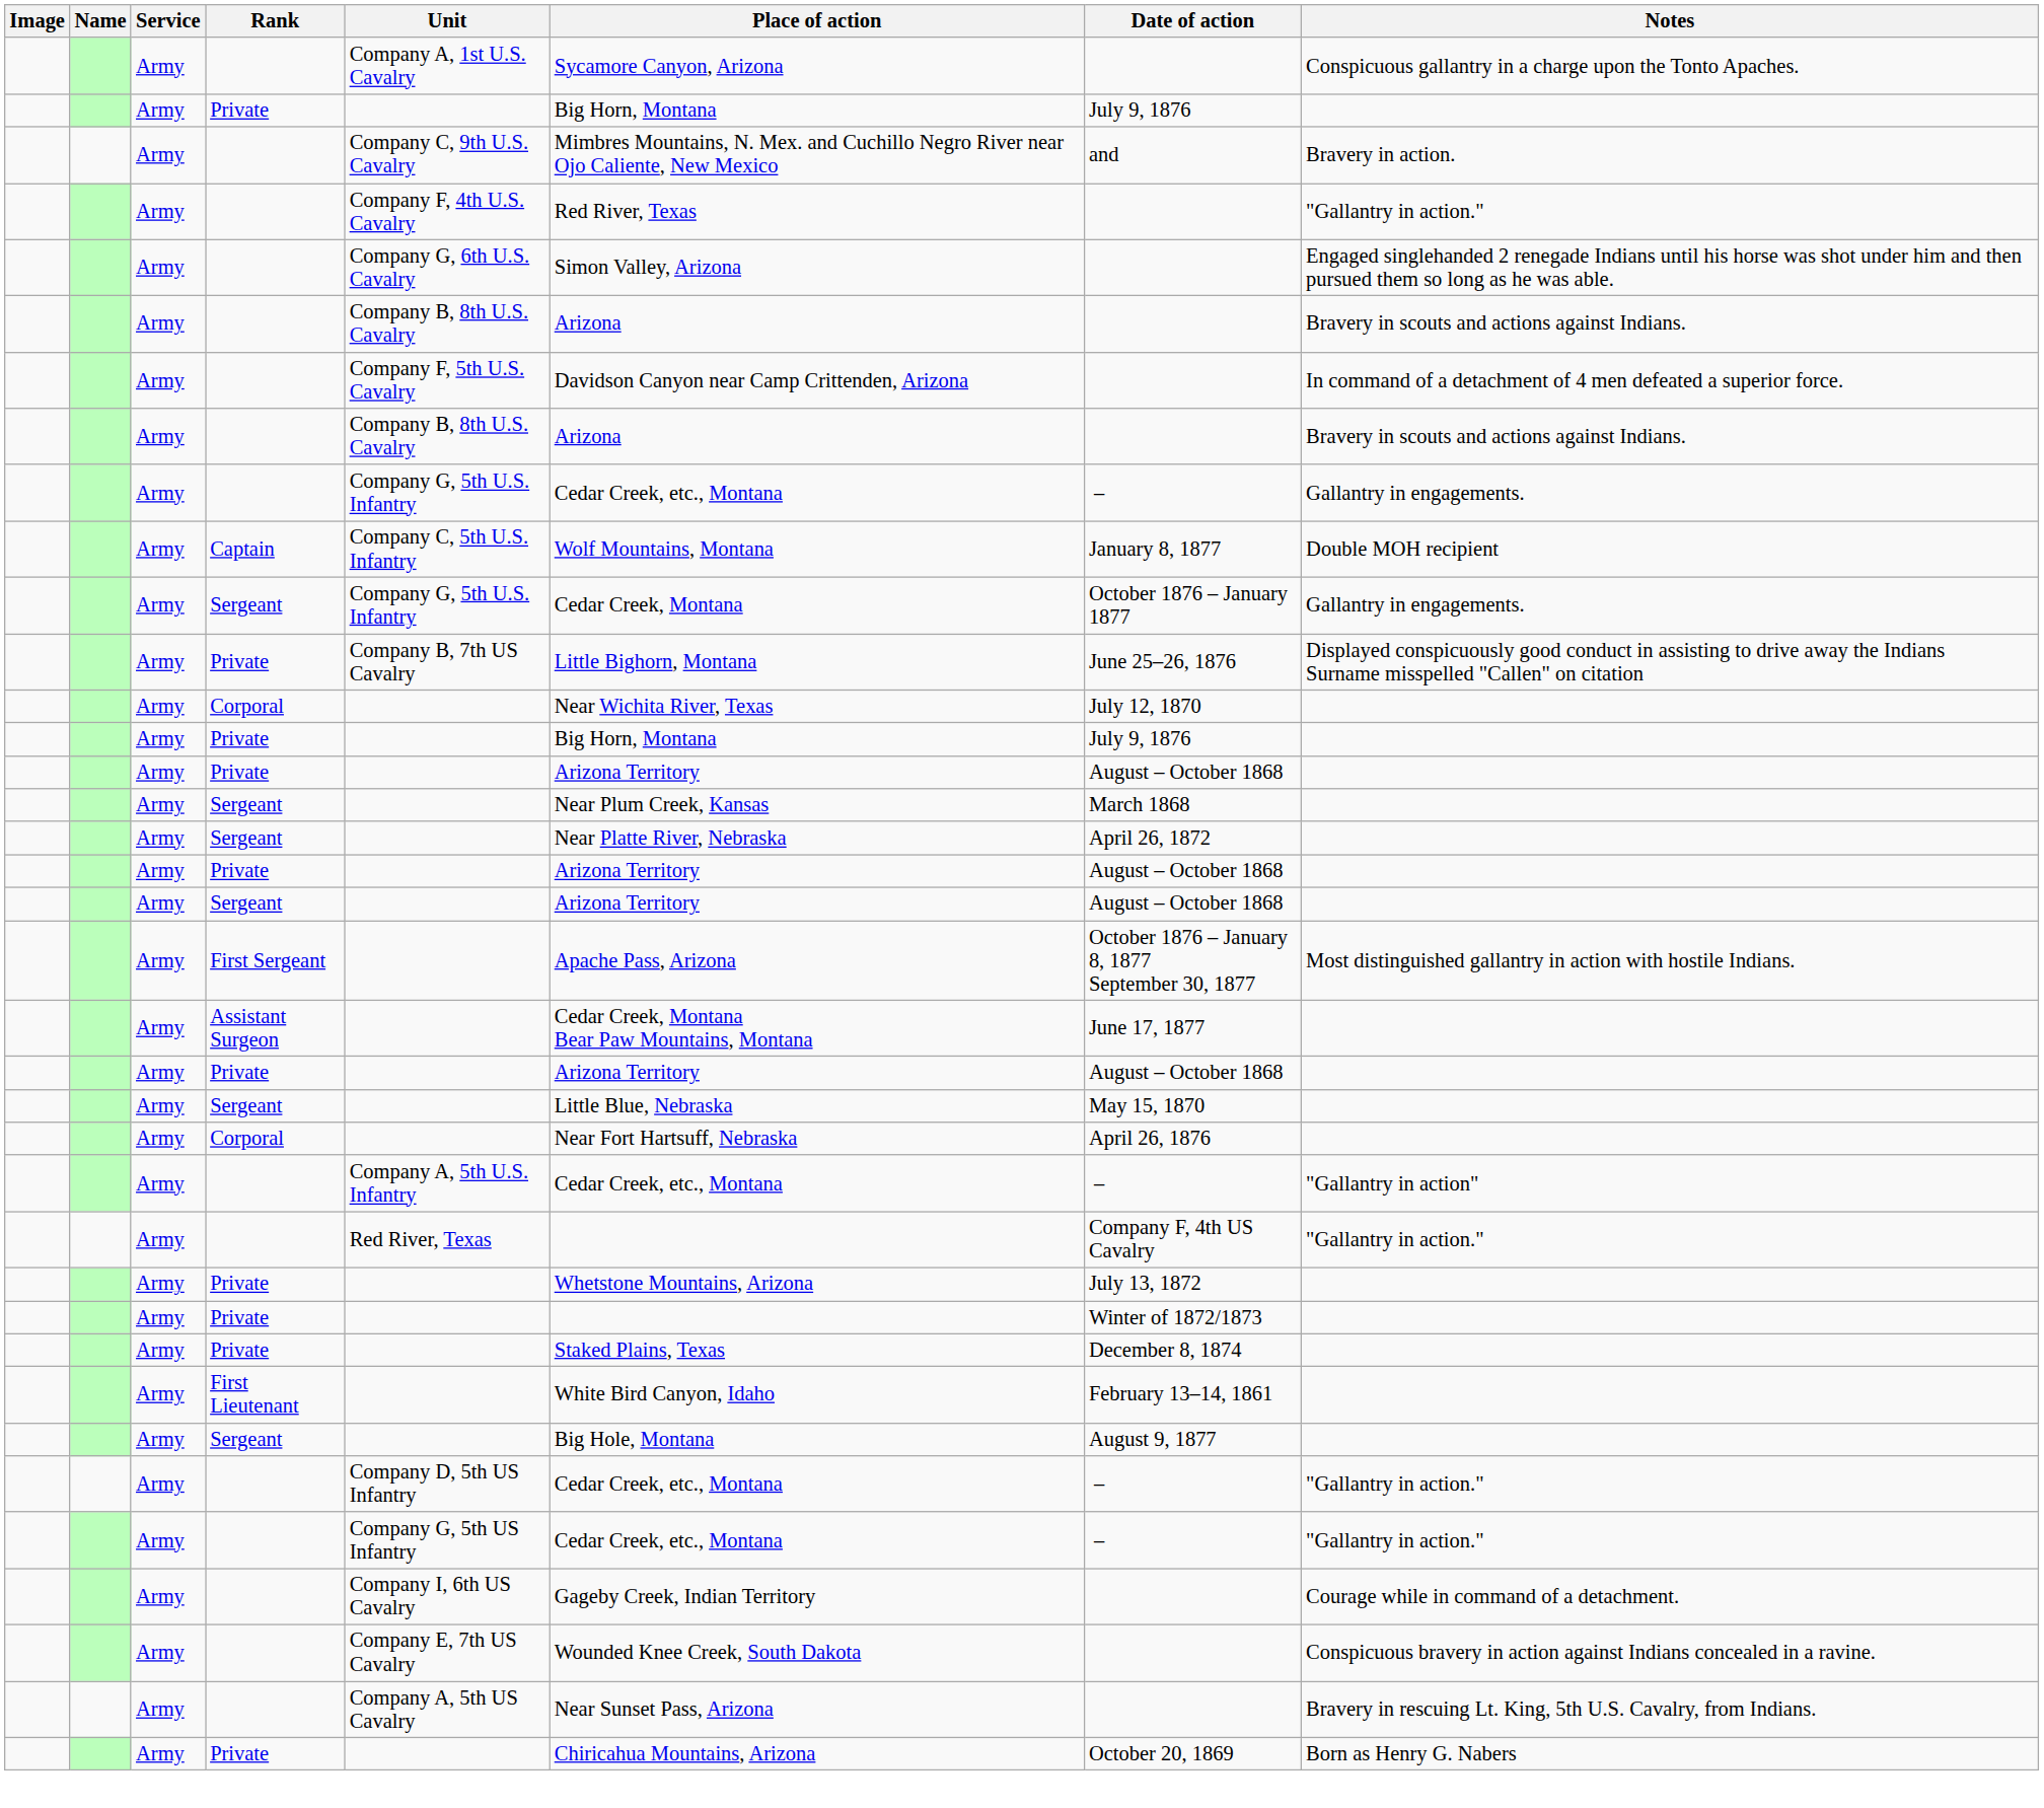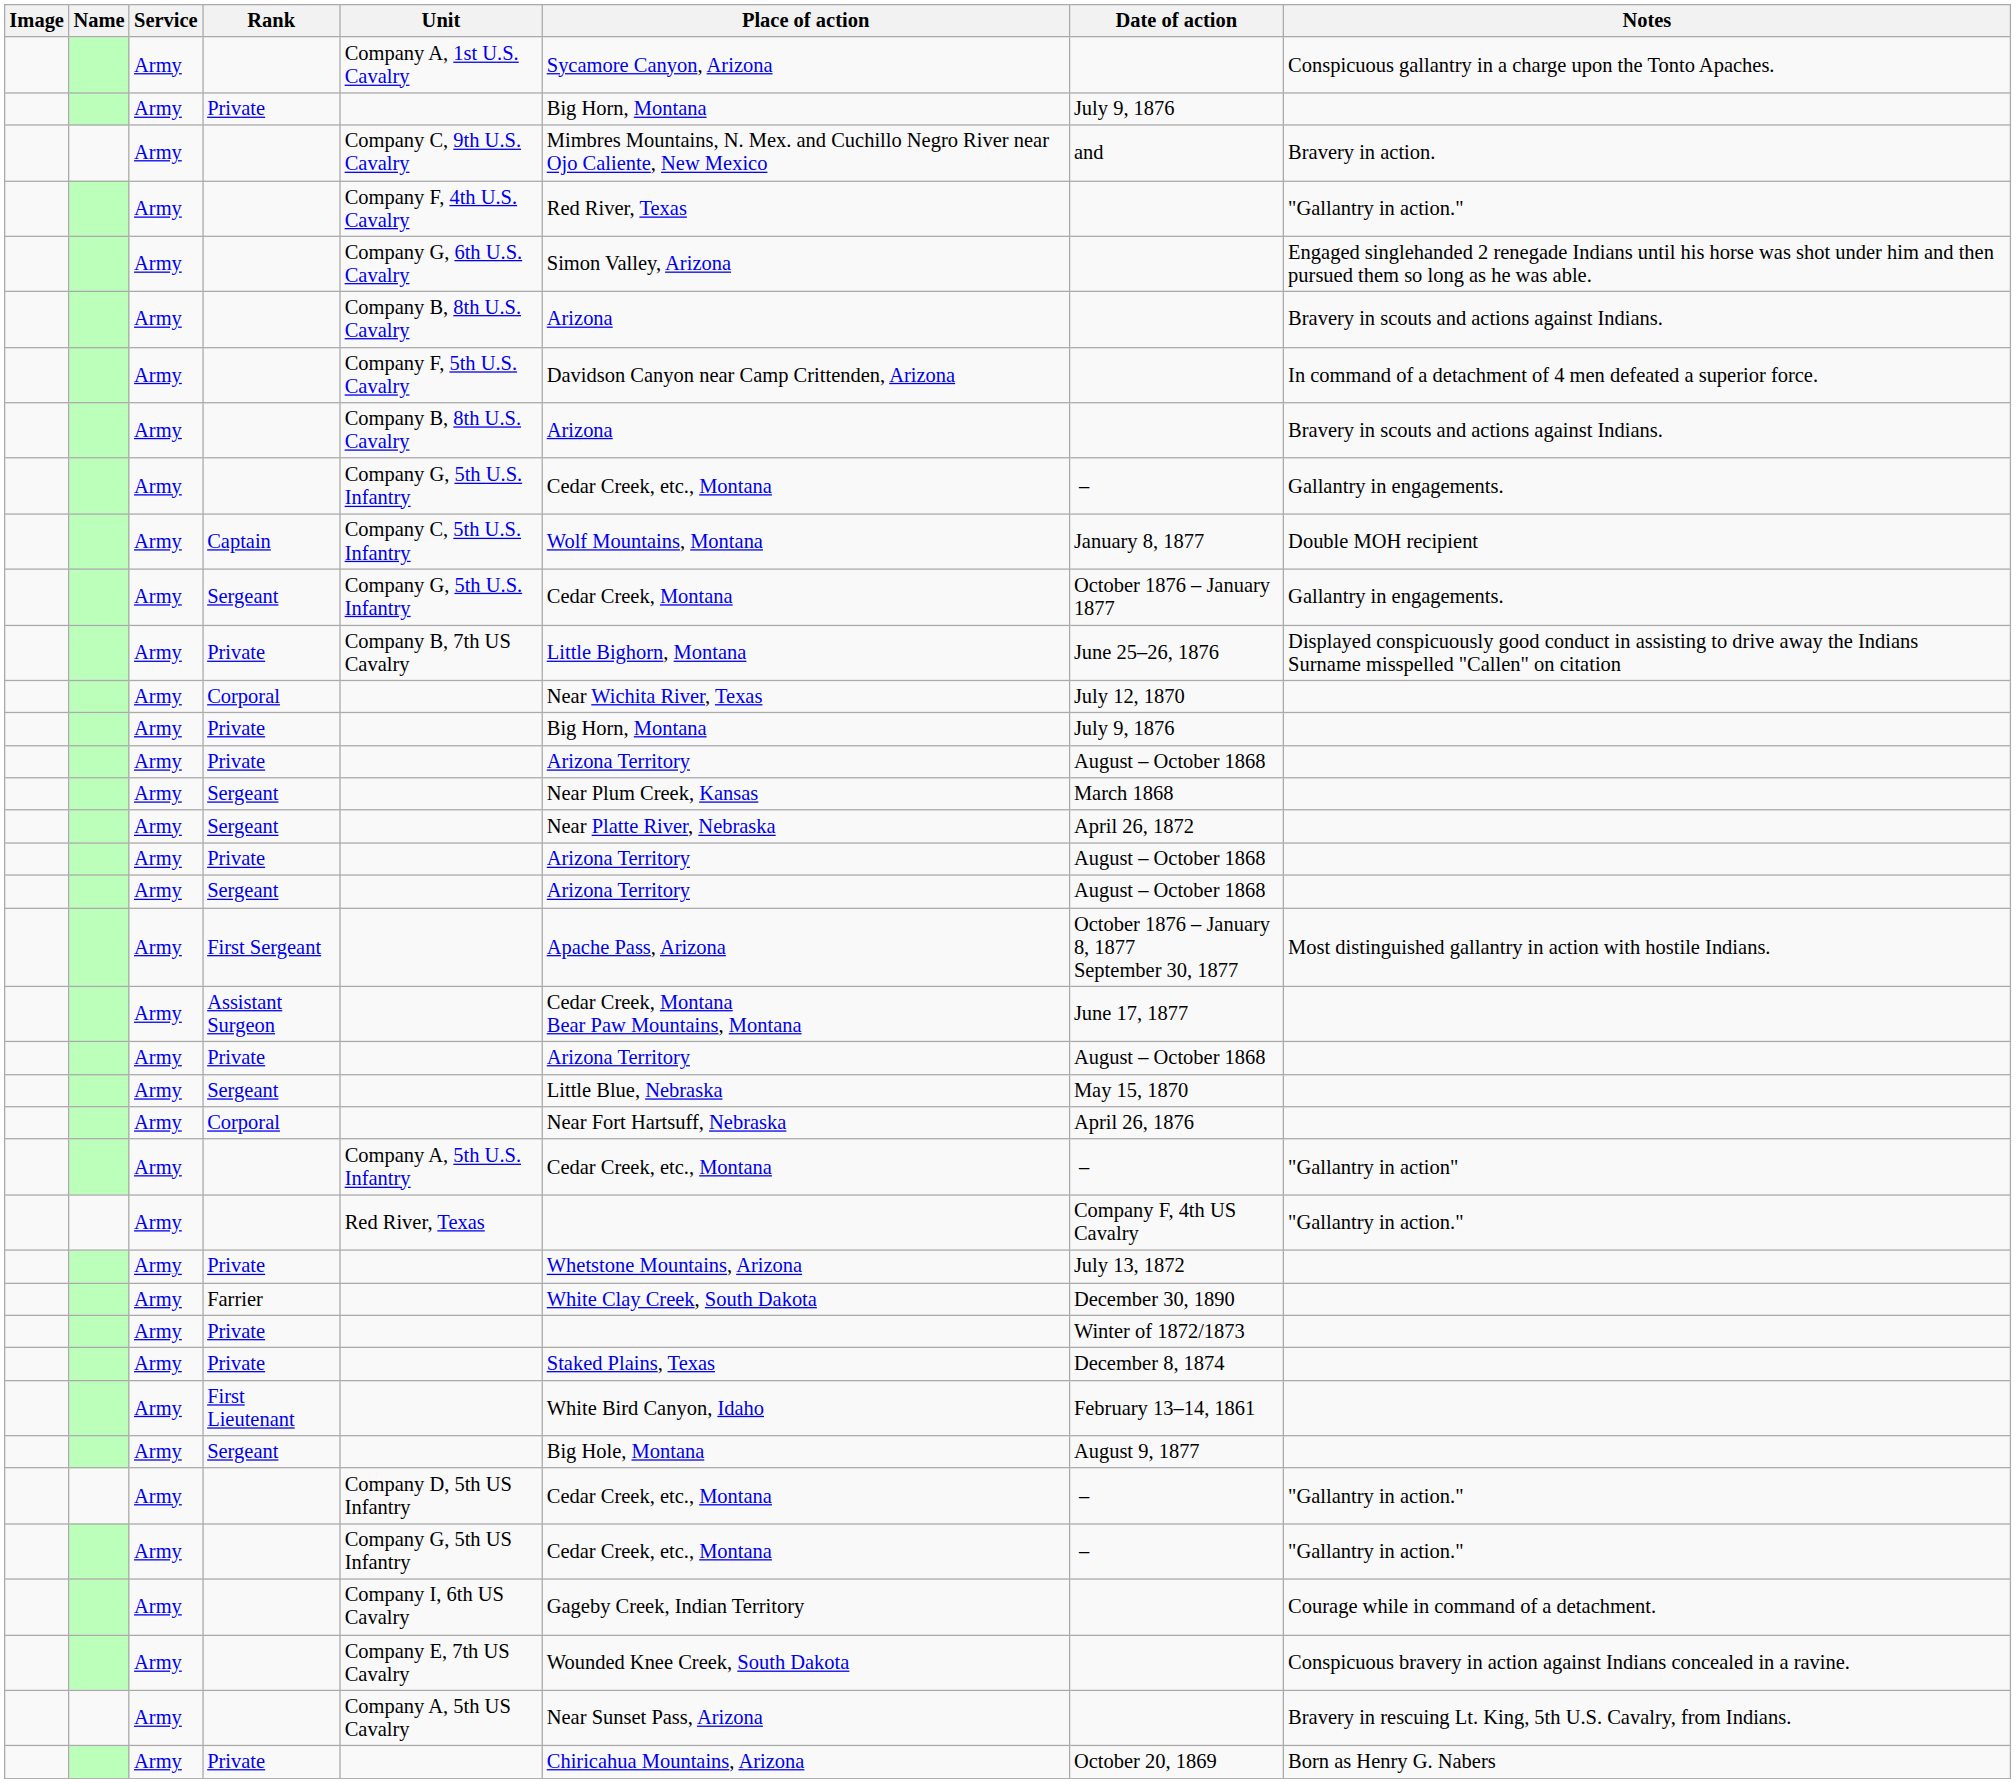 <table class="wikitable sortable">
 <tr>
 <th class="unsortable">Image</th>
 <th>Name</th>
 <th>Service</th>
 <th>Rank</th>
 <th>Unit</th>
 <th>Place of action</th>
 <th>Date of action</th>
 <th class="unsortable">Notes</th>
 </tr>
 <tr>
 <td></td>
 <td style="background:#bfb;"></td>
 <td><a href='#'>Army</a></td>
 <td></td>
 <td>Company A, <a href='#'>1st U.S. Cavalry</a></td>
 <td><a href='#'>Sycamore Canyon</a>, <a href='#'>Arizona</a></td>
 <td></td>
 <td>Conspicuous gallantry in a charge upon the Tonto Apaches.</td>
 </tr>
 <tr>
 <td></td>
 <td style="background:#bfb;"></td>
 <td><a href='#'>Army</a></td>
 <td><a href='#'>Private</a></td>
 <td></td>
 <td>Big Horn, <a href='#'>Montana</a></td>
 <td>July 9, 1876</td>
 <td></td>
 </tr>
 <tr>
 <td></td>
 <td></td>
 <td><a href='#'>Army</a></td>
 <td></td>
 <td>Company C, <a href='#'>9th U.S. Cavalry</a></td>
 <td>Mimbres Mountains, N. Mex. and Cuchillo Negro River near <a href='#'>Ojo Caliente</a>, <a href='#'>New Mexico</a></td>
 <td> and </td>
 <td>Bravery in action.</td>
 </tr>
 <tr>
 <td></td>
 <td style="background:#bfb;"></td>
 <td><a href='#'>Army</a></td>
 <td></td>
 <td>Company F, <a href='#'>4th U.S. Cavalry</a></td>
 <td>Red River, <a href='#'>Texas</a></td>
 <td></td>
 <td>"Gallantry in action."</td>
 </tr>
 <tr>
 <td></td>
 <td style="background:#bfb;"></td>
 <td><a href='#'>Army</a></td>
 <td></td>
 <td>Company G, <a href='#'>6th U.S. Cavalry</a></td>
 <td>Simon Valley, <a href='#'>Arizona</a></td>
 <td></td>
 <td>Engaged singlehanded 2 renegade Indians until his horse was shot under him and then pursued them so long as he was able.</td>
 </tr>
 <tr>
 <td></td>
 <td style="background:#bfb;"></td>
 <td><a href='#'>Army</a></td>
 <td></td>
 <td>Company B, <a href='#'>8th U.S. Cavalry</a></td>
 <td><a href='#'>Arizona</a></td>
 <td></td>
 <td>Bravery in scouts and actions against Indians.</td>
 </tr>
 <tr>
 <td></td>
 <td style="background:#bfb;"></td>
 <td><a href='#'>Army</a></td>
 <td></td>
 <td>Company F, <a href='#'>5th U.S. Cavalry</a></td>
 <td>Davidson Canyon near Camp Crittenden, <a href='#'>Arizona</a></td>
 <td></td>
 <td>In command of a detachment of 4 men defeated a superior force.</td>
 </tr>
 <tr>
 <td></td>
 <td style="background:#bfb;"></td>
 <td><a href='#'>Army</a></td>
 <td></td>
 <td>Company B, <a href='#'>8th U.S. Cavalry</a></td>
 <td><a href='#'>Arizona</a></td>
 <td></td>
 <td>Bravery in scouts and actions against Indians.</td>
 </tr>
 <tr>
 <td></td>
 <td style="background:#bfb;"></td>
 <td><a href='#'>Army</a></td>
 <td></td>
 <td>Company G, <a href='#'>5th U.S. Infantry</a></td>
 <td>Cedar Creek, etc., <a href='#'>Montana</a></td>
 <td> – </td>
 <td>Gallantry in engagements.</td>
 </tr>
 <tr>
 <td></td>
 <td style="background:#bfb;"></td>
 <td><a href='#'>Army</a></td>
 <td><a href='#'>Captain</a></td>
 <td>Company C, <a href='#'>5th U.S. Infantry</a></td>
 <td><a href='#'>Wolf Mountains</a>, <a href='#'>Montana</a></td>
 <td>January 8, 1877</td>
 <td>Double MOH recipient</td>
 </tr>
 <tr>
 <td></td>
 <td style="background:#bfb;"></td>
 <td><a href='#'>Army</a></td>
 <td><a href='#'>Sergeant</a></td>
 <td>Company G, <a href='#'>5th U.S. Infantry</a></td>
 <td>Cedar Creek, <a href='#'>Montana</a></td>
 <td>October 1876 – January 1877</td>
 <td>Gallantry in engagements.</td>
 </tr>
 <tr>
 <td></td>
 <td style="background:#bfb;"></td>
 <td><a href='#'>Army</a></td>
 <td><a href='#'>Private</a></td>
 <td>Company B, 7th US Cavalry</td>
 <td><a href='#'>Little Bighorn</a>, <a href='#'>Montana</a></td>
 <td>June 25–26, 1876</td>
 <td>Displayed conspicuously good conduct in assisting to drive away the Indians<br>Surname misspelled "Callen" on citation</td>
 </tr>
 <tr>
 <td></td>
 <td style="background:#bfb;"></td>
 <td><a href='#'>Army</a></td>
 <td><a href='#'>Corporal</a></td>
 <td></td>
 <td>Near <a href='#'>Wichita River</a>, <a href='#'>Texas</a></td>
 <td>July 12, 1870</td>
 <td></td>
 </tr>
 <tr>
 <td></td>
 <td style="background:#bfb;"></td>
 <td><a href='#'>Army</a></td>
 <td><a href='#'>Private</a></td>
 <td></td>
 <td>Big Horn, <a href='#'>Montana</a></td>
 <td>July 9, 1876</td>
 <td></td>
 </tr>
 <tr>
 <td></td>
 <td style="background:#bfb;"></td>
 <td><a href='#'>Army</a></td>
 <td><a href='#'>Private</a></td>
 <td></td>
 <td><a href='#'>Arizona Territory</a></td>
 <td>August – October 1868</td>
 <td></td>
 </tr>
 <tr>
 <td></td>
 <td style="background:#bfb;"></td>
 <td><a href='#'>Army</a></td>
 <td><a href='#'>Sergeant</a></td>
 <td></td>
 <td>Near Plum Creek, <a href='#'>Kansas</a></td>
 <td>March 1868</td>
 <td></td>
 </tr>
 <tr>
 <td></td>
 <td style="background:#bfb;"></td>
 <td><a href='#'>Army</a></td>
 <td><a href='#'>Sergeant</a></td>
 <td></td>
 <td>Near <a href='#'>Platte River</a>, <a href='#'>Nebraska</a></td>
 <td>April 26, 1872</td>
 <td></td>
 </tr>
 <tr>
 <td></td>
 <td style="background:#bfb;"></td>
 <td><a href='#'>Army</a></td>
 <td><a href='#'>Private</a></td>
 <td></td>
 <td><a href='#'>Arizona Territory</a></td>
 <td>August – October 1868</td>
 <td></td>
 </tr>
 <tr>
 <td></td>
 <td style="background:#bfb;"></td>
 <td><a href='#'>Army</a></td>
 <td><a href='#'>Sergeant</a></td>
 <td></td>
 <td><a href='#'>Arizona Territory</a></td>
 <td>August – October 1868</td>
 <td></td>
 </tr>
 <tr>
 <td></td>
 <td style="background:#bfb;"></td>
 <td><a href='#'>Army</a></td>
 <td><a href='#'>First Sergeant</a></td>
 <td></td>
 <td><a href='#'>Apache Pass</a>, <a href='#'>Arizona</a></td>
 <td>October 1876 – January 8, 1877<br>September 30, 1877</td>
 <td>Most distinguished gallantry in action with hostile Indians.</td>
 </tr>
 <tr>
 <td></td>
 <td style="background:#bfb;"></td>
 <td><a href='#'>Army</a></td>
 <td><a href='#'>Assistant Surgeon</a></td>
 <td></td>
 <td>Cedar Creek, <a href='#'>Montana</a><br><a href='#'>Bear Paw Mountains</a>, <a href='#'>Montana</a></td>
 <td>June 17, 1877</td>
 <td></td>
 </tr>
 <tr>
 <td></td>
 <td style="background:#bfb;"></td>
 <td><a href='#'>Army</a></td>
 <td><a href='#'>Private</a></td>
 <td></td>
 <td><a href='#'>Arizona Territory</a></td>
 <td>August – October 1868</td>
 <td></td>
 </tr>
 <tr>
 <td></td>
 <td style="background:#bfb;"></td>
 <td><a href='#'>Army</a></td>
 <td><a href='#'>Sergeant</a></td>
 <td></td>
 <td>Little Blue, <a href='#'>Nebraska</a></td>
 <td>May 15, 1870</td>
 <td></td>
 </tr>
 <tr>
 <td></td>
 <td style="background:#bfb;"></td>
 <td><a href='#'>Army</a></td>
 <td><a href='#'>Corporal</a></td>
 <td></td>
 <td>Near Fort Hartsuff, <a href='#'>Nebraska</a></td>
 <td>April 26, 1876</td>
 <td></td>
 </tr>
 <tr>
 <td></td>
 <td style="background:#bfb;"></td>
 <td><a href='#'>Army</a></td>
 <td></td>
 <td>Company A, <a href='#'>5th U.S. Infantry</a></td>
 <td>Cedar Creek, etc., <a href='#'>Montana</a></td>
 <td> – </td>
 <td>"Gallantry in action"</td>
 </tr>
 <tr>
 <td></td>
 <td></td>
 <td><a href='#'>Army</a></td>
 <td></td>
 <td>Red River, <a href='#'>Texas</a></td>
 <td></td>
 <td>Company F, 4th US Cavalry</td>
 <td>"Gallantry in action."</td>
 </tr>
 <tr>
 <td></td>
 <td style="background:#bfb;"></td>
 <td><a href='#'>Army</a></td>
 <td><a href='#'>Private</a></td>
 <td></td>
 <td><a href='#'>Whetstone Mountains</a>, <a href='#'>Arizona</a></td>
 <td>July 13, 1872</td>
 <td></td>
 </tr>
 <tr>
 <td></td>
 <td style="background:#bfb;"></td>
 <td><a href='#'>Army</a></td>
+<td>Farrier</td>
+<td></td>
+<td><a href='#'>White Clay Creek</a>, <a href='#'>South Dakota</a></td>
+<td>December 30, 1890</td>
+<td></td>
+</tr>
+<tr>
+<td></td>
+<td style="background:#bfb;"></td>
+<td><a href='#'>Army</a></td>
 <td><a href='#'>Private</a></td>
 <td></td>
 <td></td>
 <td>Winter of 1872/1873</td>
 <td></td>
 </tr>
 <tr>
 <td></td>
 <td style="background:#bfb;"></td>
 <td><a href='#'>Army</a></td>
 <td><a href='#'>Private</a></td>
 <td></td>
 <td><a href='#'>Staked Plains</a>, <a href='#'>Texas</a></td>
 <td>December 8, 1874</td>
 <td></td>
 </tr>
 <tr>
 <td></td>
 <td style="background:#bfb;"></td>
 <td><a href='#'>Army</a></td>
 <td><a href='#'>First Lieutenant</a></td>
 <td></td>
 <td>White Bird Canyon, <a href='#'>Idaho</a></td>
 <td>February 13–14, 1861</td>
 <td></td>
 </tr>
 <tr>
 <td></td>
 <td style="background:#bfb;"></td>
 <td><a href='#'>Army</a></td>
 <td><a href='#'>Sergeant</a></td>
 <td></td>
 <td>Big Hole, <a href='#'>Montana</a></td>
 <td>August 9, 1877</td>
 <td></td>
 </tr>
 <tr>
 <td></td>
 <td></td>
 <td><a href='#'>Army</a></td>
 <td></td>
 <td>Company D, 5th US Infantry</td>
 <td>Cedar Creek, etc., <a href='#'>Montana</a></td>
 <td> – </td>
 <td>"Gallantry in action."</td>
 </tr>
 <tr>
 <td></td>
 <td style="background:#bfb;"></td>
 <td><a href='#'>Army</a></td>
 <td></td>
 <td>Company G, 5th US Infantry</td>
 <td>Cedar Creek, etc., <a href='#'>Montana</a></td>
 <td> – </td>
 <td>"Gallantry in action."</td>
 </tr>
 <tr>
 <td></td>
 <td style="background:#bfb;"></td>
 <td><a href='#'>Army</a></td>
 <td></td>
 <td>Company I, 6th US Cavalry</td>
 <td>Gageby Creek, Indian Territory</td>
 <td></td>
 <td>Courage while in command of a detachment.</td>
 </tr>
 <tr>
 <td></td>
 <td style="background:#bfb;"></td>
 <td><a href='#'>Army</a></td>
 <td></td>
 <td>Company E, 7th US Cavalry</td>
 <td>Wounded Knee Creek, <a href='#'>South Dakota</a></td>
 <td></td>
 <td>Conspicuous bravery in action against Indians concealed in a ravine.</td>
 </tr>
 <tr>
 <td></td>
 <td></td>
 <td><a href='#'>Army</a></td>
 <td></td>
 <td>Company A, 5th US Cavalry</td>
 <td>Near Sunset Pass, <a href='#'>Arizona</a></td>
 <td></td>
 <td>Bravery in rescuing Lt. King, 5th U.S. Cavalry, from Indians.</td>
 </tr>
 <tr>
 <td></td>
 <td style="background:#bfb;"></td>
 <td><a href='#'>Army</a></td>
 <td><a href='#'>Private</a></td>
 <td></td>
 <td><a href='#'>Chiricahua Mountains</a>, <a href='#'>Arizona</a></td>
 <td>October 20, 1869</td>
 <td>Born as Henry G. Nabers</td>
 </tr>
 </table>
